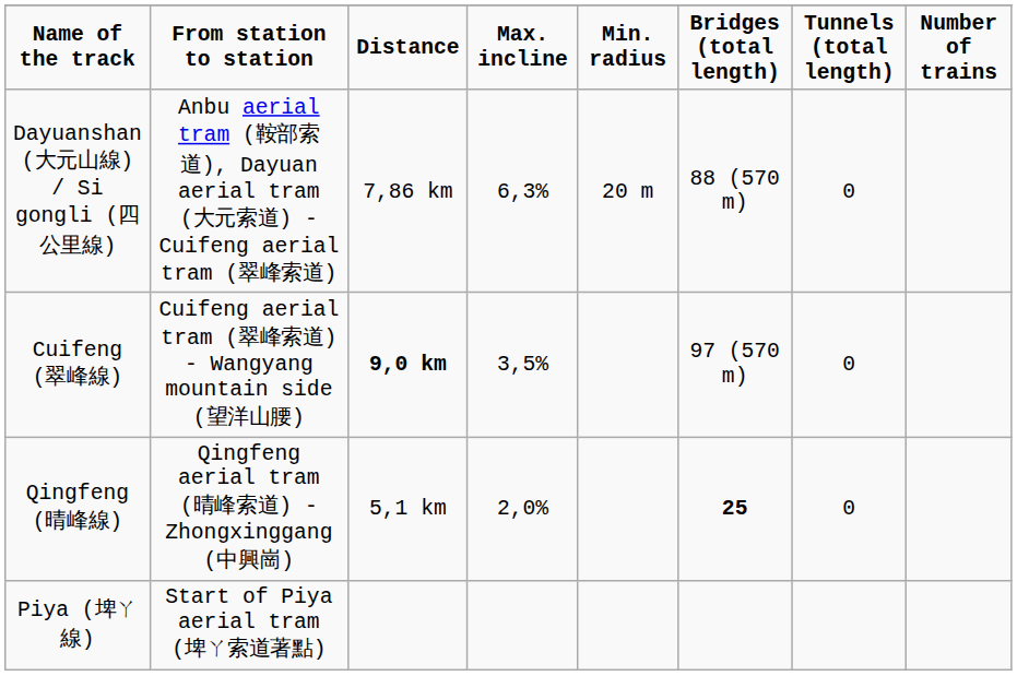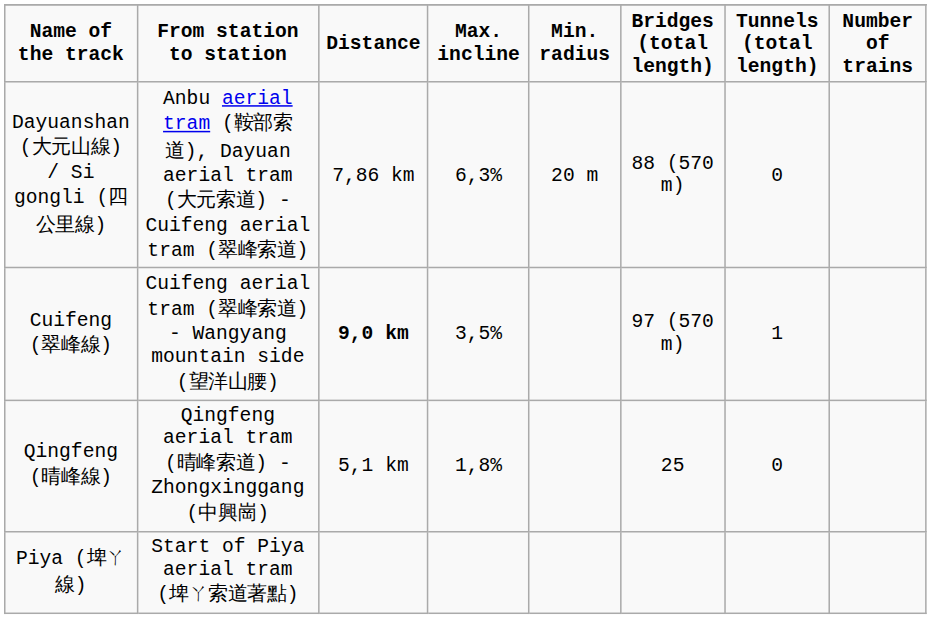 <table class="wikitable">
 <tr>
 </tr>
 <tr align=center>
 <td width=120px><strong>Name of the track</strong></td>
 <td width=260px><strong>From station to station</strong></td>
 <td width=110px><strong>Distance</strong></td>
 <td width=130px><strong>Max. incline</strong></td>
 <td width=140px><strong>Min. radius</strong></td>
 <td width=160px><strong>Bridges <br> (total length)</strong></td>
 <td width=160px><strong>Tunnels <br> (total length)</strong></td>
 <td width=180px><strong>Number of trains</strong></td>
 </tr>
 <tr>
 <td align=center>Dayuanshan (大元山線) / Si gongli (四公里線)</td>
 <td align=center>Anbu <a href='#'>aerial tram</a> (鞍部索道), Dayuan aerial tram (大元索道) - Cuifeng aerial tram (翠峰索道)</td>
 <td align=center>7,86 km</td>
 <td align=center>6,3%</td>
 <td align=center>20 m</td>
 <td align=center>88 (570 m)</td>
 <td align=center>0</td>
 <td align=center></td>
 </tr>
 <tr>
 <td align=center>Cuifeng (翠峰線)</td>
 <td align=center>Cuifeng aerial tram (翠峰索道) - Wangyang mountain side (望洋山腰)</td>
 <td align=center><strong>9,0 km</strong></td>
 <td align=center>3,5%</td>
 <td align=center></td>
 <td align=center>97 (570 m)</td>
-<td align=center>0</td>
+<td align=center>1</td>
 <td align=center></td>
 </tr>
 <tr>
 <td align=center>Qingfeng (晴峰線)</td>
 <td align=center>Qingfeng aerial tram (晴峰索道) - Zhongxinggang (中興崗)</td>
 <td align=center>5,1 km</td>
-<td align=center>2,0%</td>
+<td align=center>1,8%</td>
 <td align=center></td>
-<td align=center><strong>25</strong></td>
+<td align=center>25</td>
 <td align=center>0</td>
 <td align=center></td>
 </tr>
 <tr>
 <td align=center>Piya (埤ㄚ線)</td>
 <td align=center>Start of Piya aerial tram (埤ㄚ索道著點)</td>
 <td align=center></td>
 <td align=center></td>
 <td align=center></td>
 <td align=center></td>
 <td align=center></td>
 <td align=center></td>
 </tr>
 </table>
